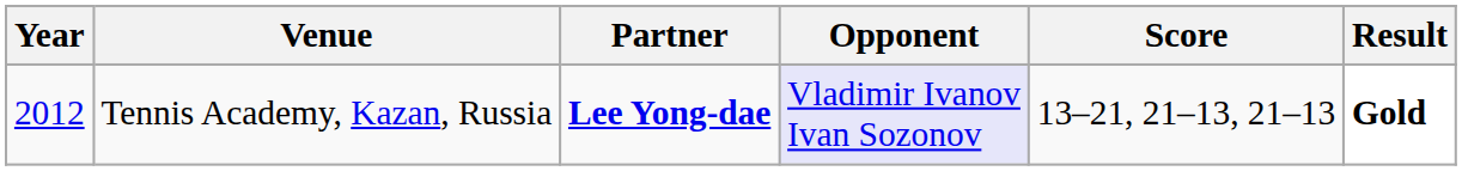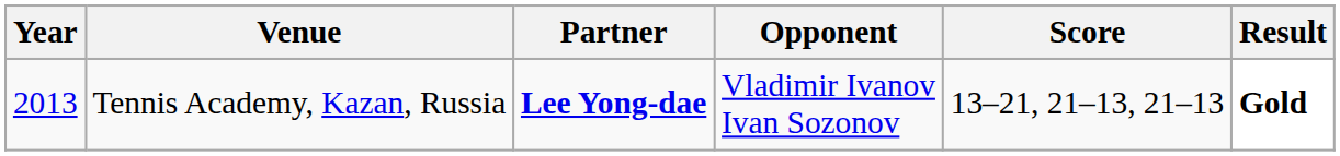 <table class="sortable wikitable" style="font-size: 90%;">
 <tr>
 <th>Year</th>
 <th>Venue</th>
 <th>Partner</th>
 <th>Opponent</th>
 <th>Score</th>
 <th>Result</th>
 </tr>
 <tr>
-<td align="center"><a href='#'>2012</a></td>
+<td align="center"><a href='#'>2013</a></td>
 <td align="left">Tennis Academy, <a href='#'>Kazan</a>, Russia</td>
 <td align="left"><strong> <a href='#'>Lee Yong-dae</a></strong></td>
-<td align="left" style="background: lavender;"> <a href='#'>Vladimir Ivanov</a> <br>  <a href='#'>Ivan Sozonov</a></td>
+<td align="left"> <a href='#'>Vladimir Ivanov</a> <br>  <a href='#'>Ivan Sozonov</a></td>
 <td align="left">13–21, 21–13, 21–13</td>
 <td style="text-align:left; background:white"> <strong>Gold</strong></td>
 </tr>
 </table>
